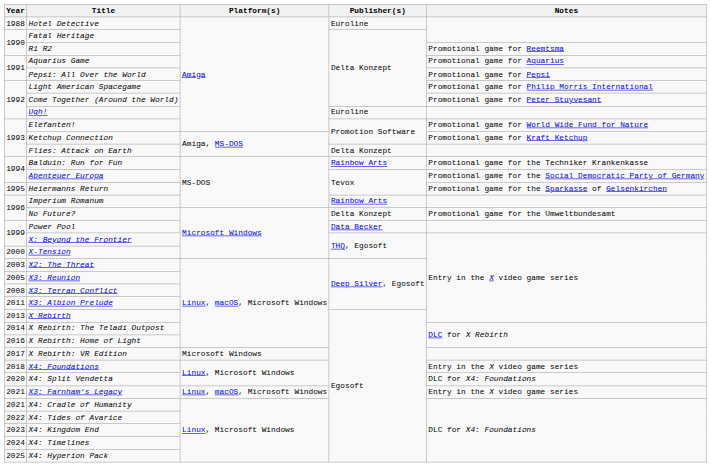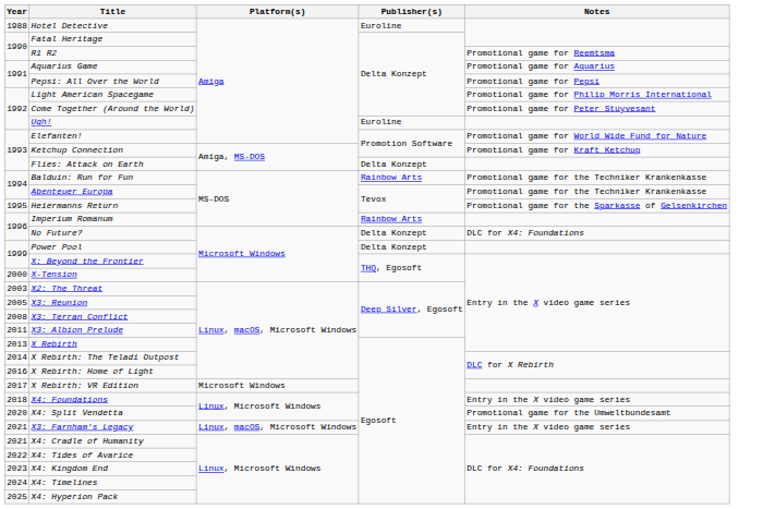 <table class="wikitable sortable">
 <tr>
 <th>Year</th>
 <th>Title</th>
 <th>Platform(s)</th>
 <th>Publisher(s)</th>
 <th>Notes</th>
 </tr>
 <tr>
 <td>1988</td>
 <td><em>Hotel Detective</em></td>
 <td rowspan="9"><a href='#'>Amiga</a></td>
 <td>Euroline</td>
 <td rowspan="2"></td>
 </tr>
 <tr>
 <td rowspan="2">1990</td>
 <td><em>Fatal Heritage</em></td>
 <td rowspan="6">Delta Konzept</td>
 </tr>
 <tr>
 <td><em>R1 R2</em></td>
 <td>Promotional game for <a href='#'>Reemtsma</a></td>
 </tr>
 <tr>
 <td rowspan="2">1991</td>
 <td><em>Aquarius Game</em></td>
 <td>Promotional game for <a href='#'>Aquarius</a></td>
 </tr>
 <tr>
 <td><em>Pepsi: All Over the World</em></td>
 <td>Promotional game for <a href='#'>Pepsi</a></td>
 </tr>
 <tr>
 <td rowspan="3">1992</td>
 <td><em>Light American Spacegame</em></td>
 <td>Promotional game for <a href='#'>Philip Morris International</a></td>
 </tr>
 <tr>
 <td><em>Come Together (Around the World)</em></td>
 <td>Promotional game for <a href='#'>Peter Stuyvesant</a></td>
 </tr>
 <tr>
 <td><em><a href='#'>Ugh!</a></em></td>
 <td>Euroline</td>
 <td></td>
 </tr>
 <tr>
 <td rowspan="3">1993</td>
 <td><em>Elefanten!</em></td>
 <td rowspan="2">Promotion Software</td>
 <td>Promotional game for <a href='#'>World Wide Fund for Nature</a></td>
 </tr>
 <tr>
 <td><em>Ketchup Connection</em></td>
 <td rowspan="2">Amiga, <a href='#'>MS-DOS</a></td>
 <td>Promotional game for <a href='#'>Kraft Ketchup</a></td>
 </tr>
 <tr>
 <td><em>Flies: Attack on Earth</em></td>
 <td>Delta Konzept</td>
 <td></td>
 </tr>
 <tr>
 <td rowspan="2">1994</td>
 <td><em>Balduin: Run for Fun</em></td>
 <td rowspan="4">MS-DOS</td>
 <td><a href='#'>Rainbow Arts</a></td>
 <td>Promotional game for the Techniker Krankenkasse</td>
 </tr>
 <tr>
 <td><em><a href='#'>Abenteuer Europa</a></em></td>
 <td rowspan="2">Tevox</td>
-<td>Promotional game for the <a href='#'>Social Democratic Party of Germany</a></td>
+<td>Promotional game for the Techniker Krankenkasse</td>
 </tr>
 <tr>
 <td>1995</td>
 <td><em>Heiermanns Return</em></td>
 <td>Promotional game for the <a href='#'>Sparkasse</a> of <a href='#'>Gelsenkirchen</a></td>
 </tr>
 <tr>
 <td rowspan="2">1996</td>
 <td><em>Imperium Romanum</em></td>
 <td><a href='#'>Rainbow Arts</a></td>
 <td></td>
 </tr>
 <tr>
 <td><em>No Future?</em></td>
 <td rowspan="4"><a href='#'>Microsoft Windows</a></td>
 <td>Delta Konzept</td>
-<td>Promotional game for the Umweltbundesamt</td>
+<td>DLC for <em>X4: Foundations</em></td>
 </tr>
 <tr>
 <td rowspan="2">1999</td>
 <td><em>Power Pool</em></td>
-<td><a href='#'>Data Becker</a></td>
+<td>Delta Konzept</td>
 <td></td>
 </tr>
 <tr>
 <td><em><a href='#'>X: Beyond the Frontier</a></em></td>
 <td rowspan="2"><a href='#'>THQ</a>, Egosoft</td>
 <td rowspan="7">Entry in the <a href='#'><em>X</em></a> video game series</td>
 </tr>
 <tr>
 <td>2000</td>
 <td><em><a href='#'>X-Tension</a></em></td>
 </tr>
 <tr>
 <td>2003</td>
 <td><em><a href='#'>X2: The Threat</a></em></td>
 <td rowspan="7"><a href='#'>Linux</a>, <a href='#'>macOS</a>, Microsoft Windows</td>
 <td rowspan="4"><a href='#'>Deep Silver</a>, Egosoft</td>
 </tr>
 <tr>
 <td>2005</td>
 <td><em><a href='#'>X3: Reunion</a></em></td>
 </tr>
 <tr>
 <td>2008</td>
 <td><em><a href='#'>X3: Terran Conflict</a></em></td>
 </tr>
 <tr>
 <td>2011</td>
 <td><em><a href='#'>X3: Albion Prelude</a></em></td>
 </tr>
 <tr>
 <td>2013</td>
 <td><em><a href='#'>X Rebirth</a></em></td>
 <td rowspan="12">Egosoft</td>
 </tr>
 <tr>
 <td>2014</td>
 <td><em>X Rebirth: The Teladi Outpost</em></td>
 <td rowspan="2"><a href='#'>DLC</a> for <em>X Rebirth</em></td>
 </tr>
 <tr>
 <td>2016</td>
 <td><em>X Rebirth: Home of Light</em></td>
 </tr>
 <tr>
 <td>2017</td>
 <td><em>X Rebirth: VR Edition</em></td>
 <td>Microsoft Windows</td>
 </tr>
 <tr>
 <td>2018</td>
 <td><em><a href='#'>X4: Foundations</a></em></td>
 <td rowspan="2"><a href='#'>Linux</a>, Microsoft Windows</td>
 <td>Entry in the <em>X</em> video game series</td>
 </tr>
 <tr>
 <td>2020</td>
 <td><em>X4: Split Vendetta</em></td>
-<td>DLC for <em>X4: Foundations</em></td>
+<td>Promotional game for the Umweltbundesamt</td>
 </tr>
 <tr>
 <td>2021</td>
 <td><em><a href='#'>X3: Farnham's Legacy</a></em></td>
 <td><a href='#'>Linux</a>, <a href='#'>macOS</a>, Microsoft Windows</td>
 <td>Entry in the <em>X</em> video game series</td>
 </tr>
 <tr>
 <td>2021</td>
 <td><em>X4: Cradle of Humanity</em></td>
 <td rowspan="5"><a href='#'>Linux</a>, Microsoft Windows</td>
 <td rowspan="5">DLC for <em>X4: Foundations</em></td>
 </tr>
 <tr>
 <td>2022</td>
 <td><em>X4: Tides of Avarice</em></td>
 </tr>
 <tr>
 <td>2023</td>
 <td><em>X4: Kingdom End</em></td>
 </tr>
 <tr>
 <td>2024</td>
 <td><em>X4: Timelines</em></td>
 </tr>
 <tr>
 <td>2025</td>
 <td><em>X4: Hyperion Pack</em></td>
 </tr>
 </table>
